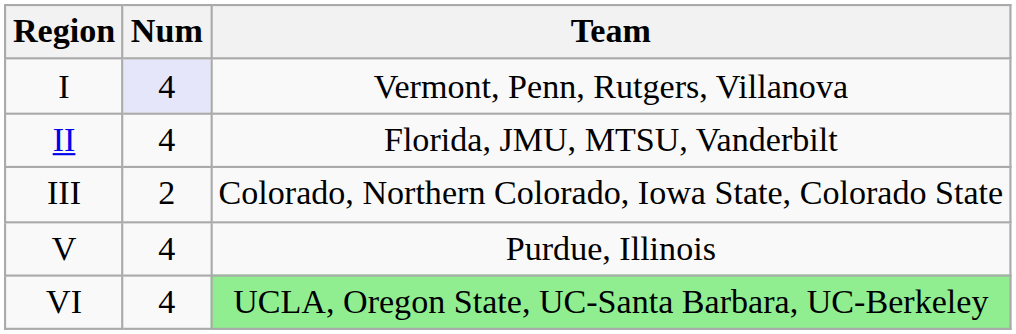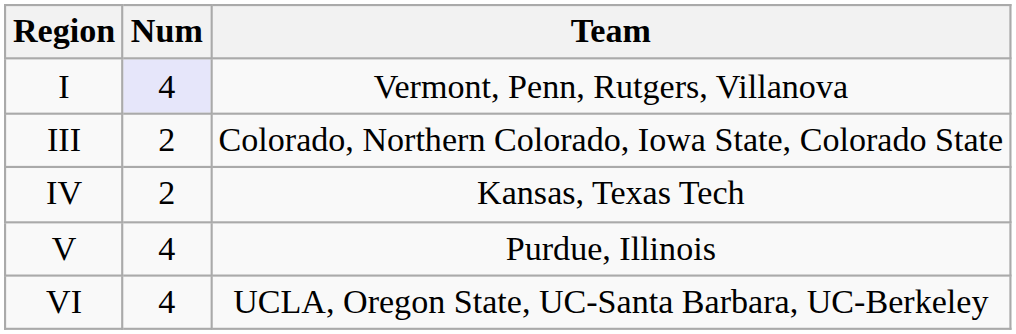 <table class="wikitable sortable" style="text-align:center">
 <tr>
 <th>Region</th>
 <th>Num</th>
 <th>Team</th>
 </tr>
 <tr>
 <td>I</td>
 <td style="background: lavender;">4</td>
 <td>Vermont, Penn, Rutgers, Villanova</td>
 </tr>
 <tr>
-<td><a href='#'>II</a></td>
-<td>4</td>
-<td>Florida, JMU, MTSU, Vanderbilt</td>
-</tr>
-<tr>
 <td>III</td>
 <td>2</td>
 <td>Colorado, Northern Colorado, Iowa State, Colorado State</td>
+</tr>
+<tr>
+<td>IV</td>
+<td>2</td>
+<td>Kansas, Texas Tech</td>
 </tr>
 <tr>
 <td>V</td>
 <td>4</td>
 <td>Purdue, Illinois</td>
 </tr>
 <tr>
 <td>VI</td>
 <td>4</td>
-<td style="background: lightgreen;">UCLA, Oregon State, UC-Santa Barbara, UC-Berkeley</td>
+<td>UCLA, Oregon State, UC-Santa Barbara, UC-Berkeley</td>
 </tr>
 </table>
